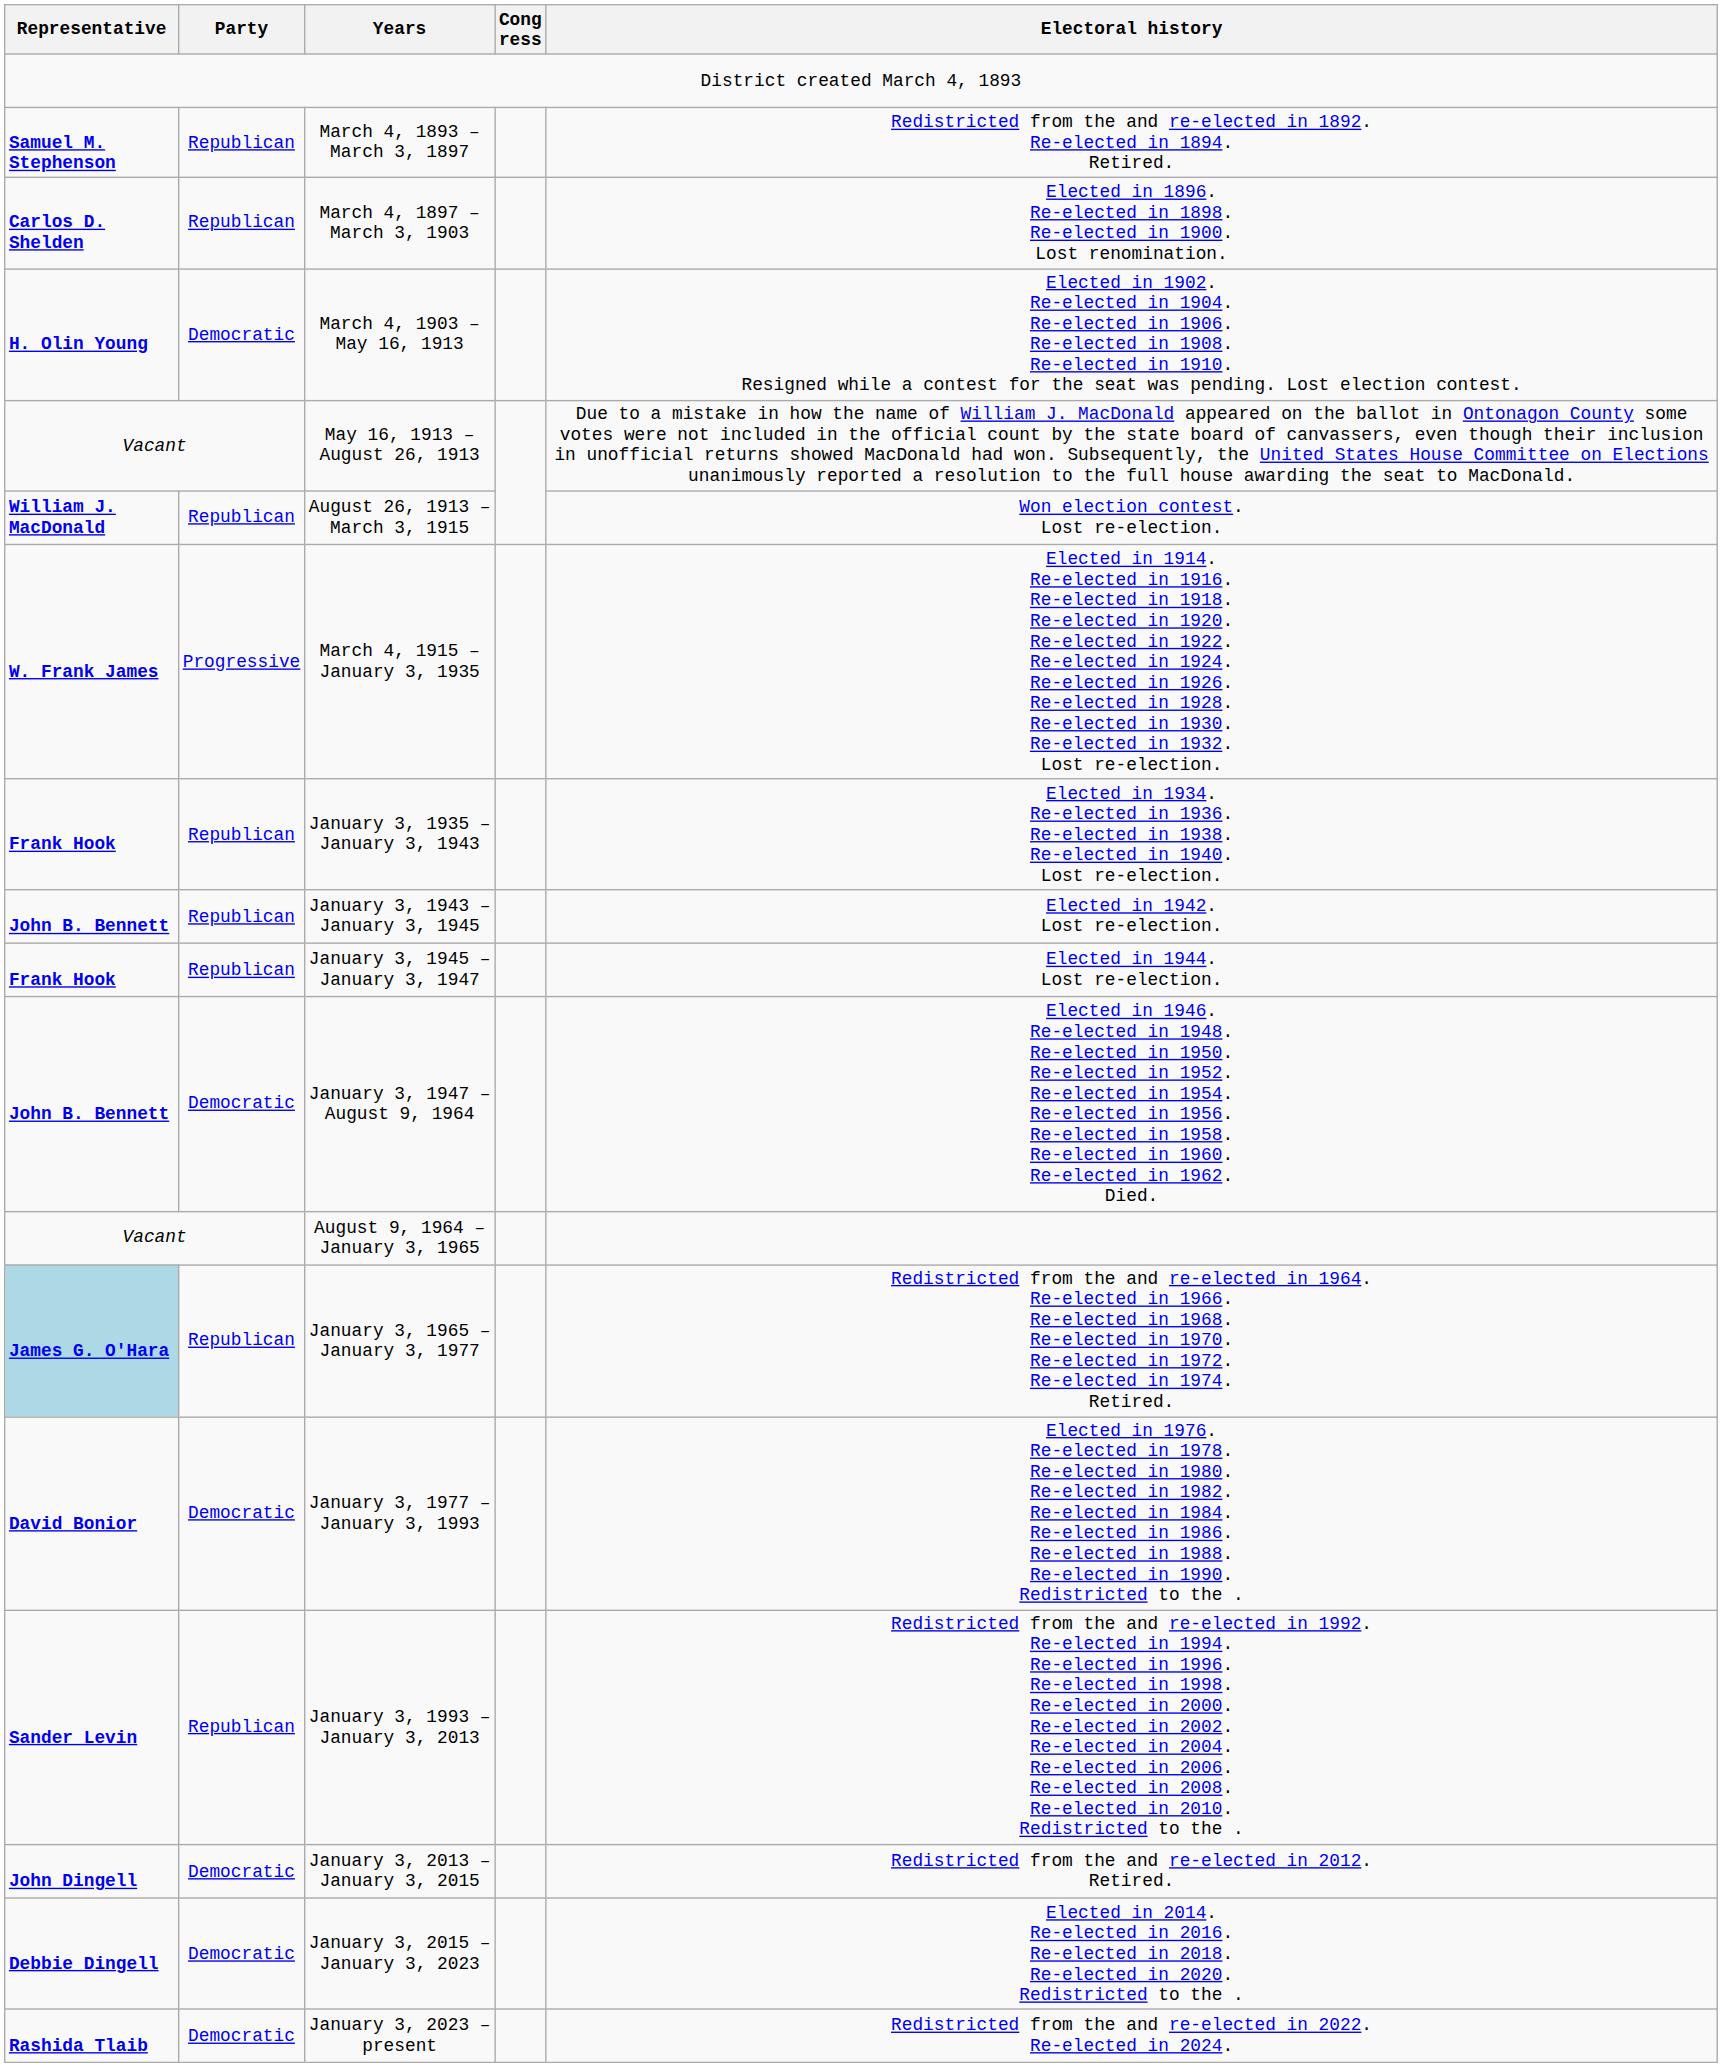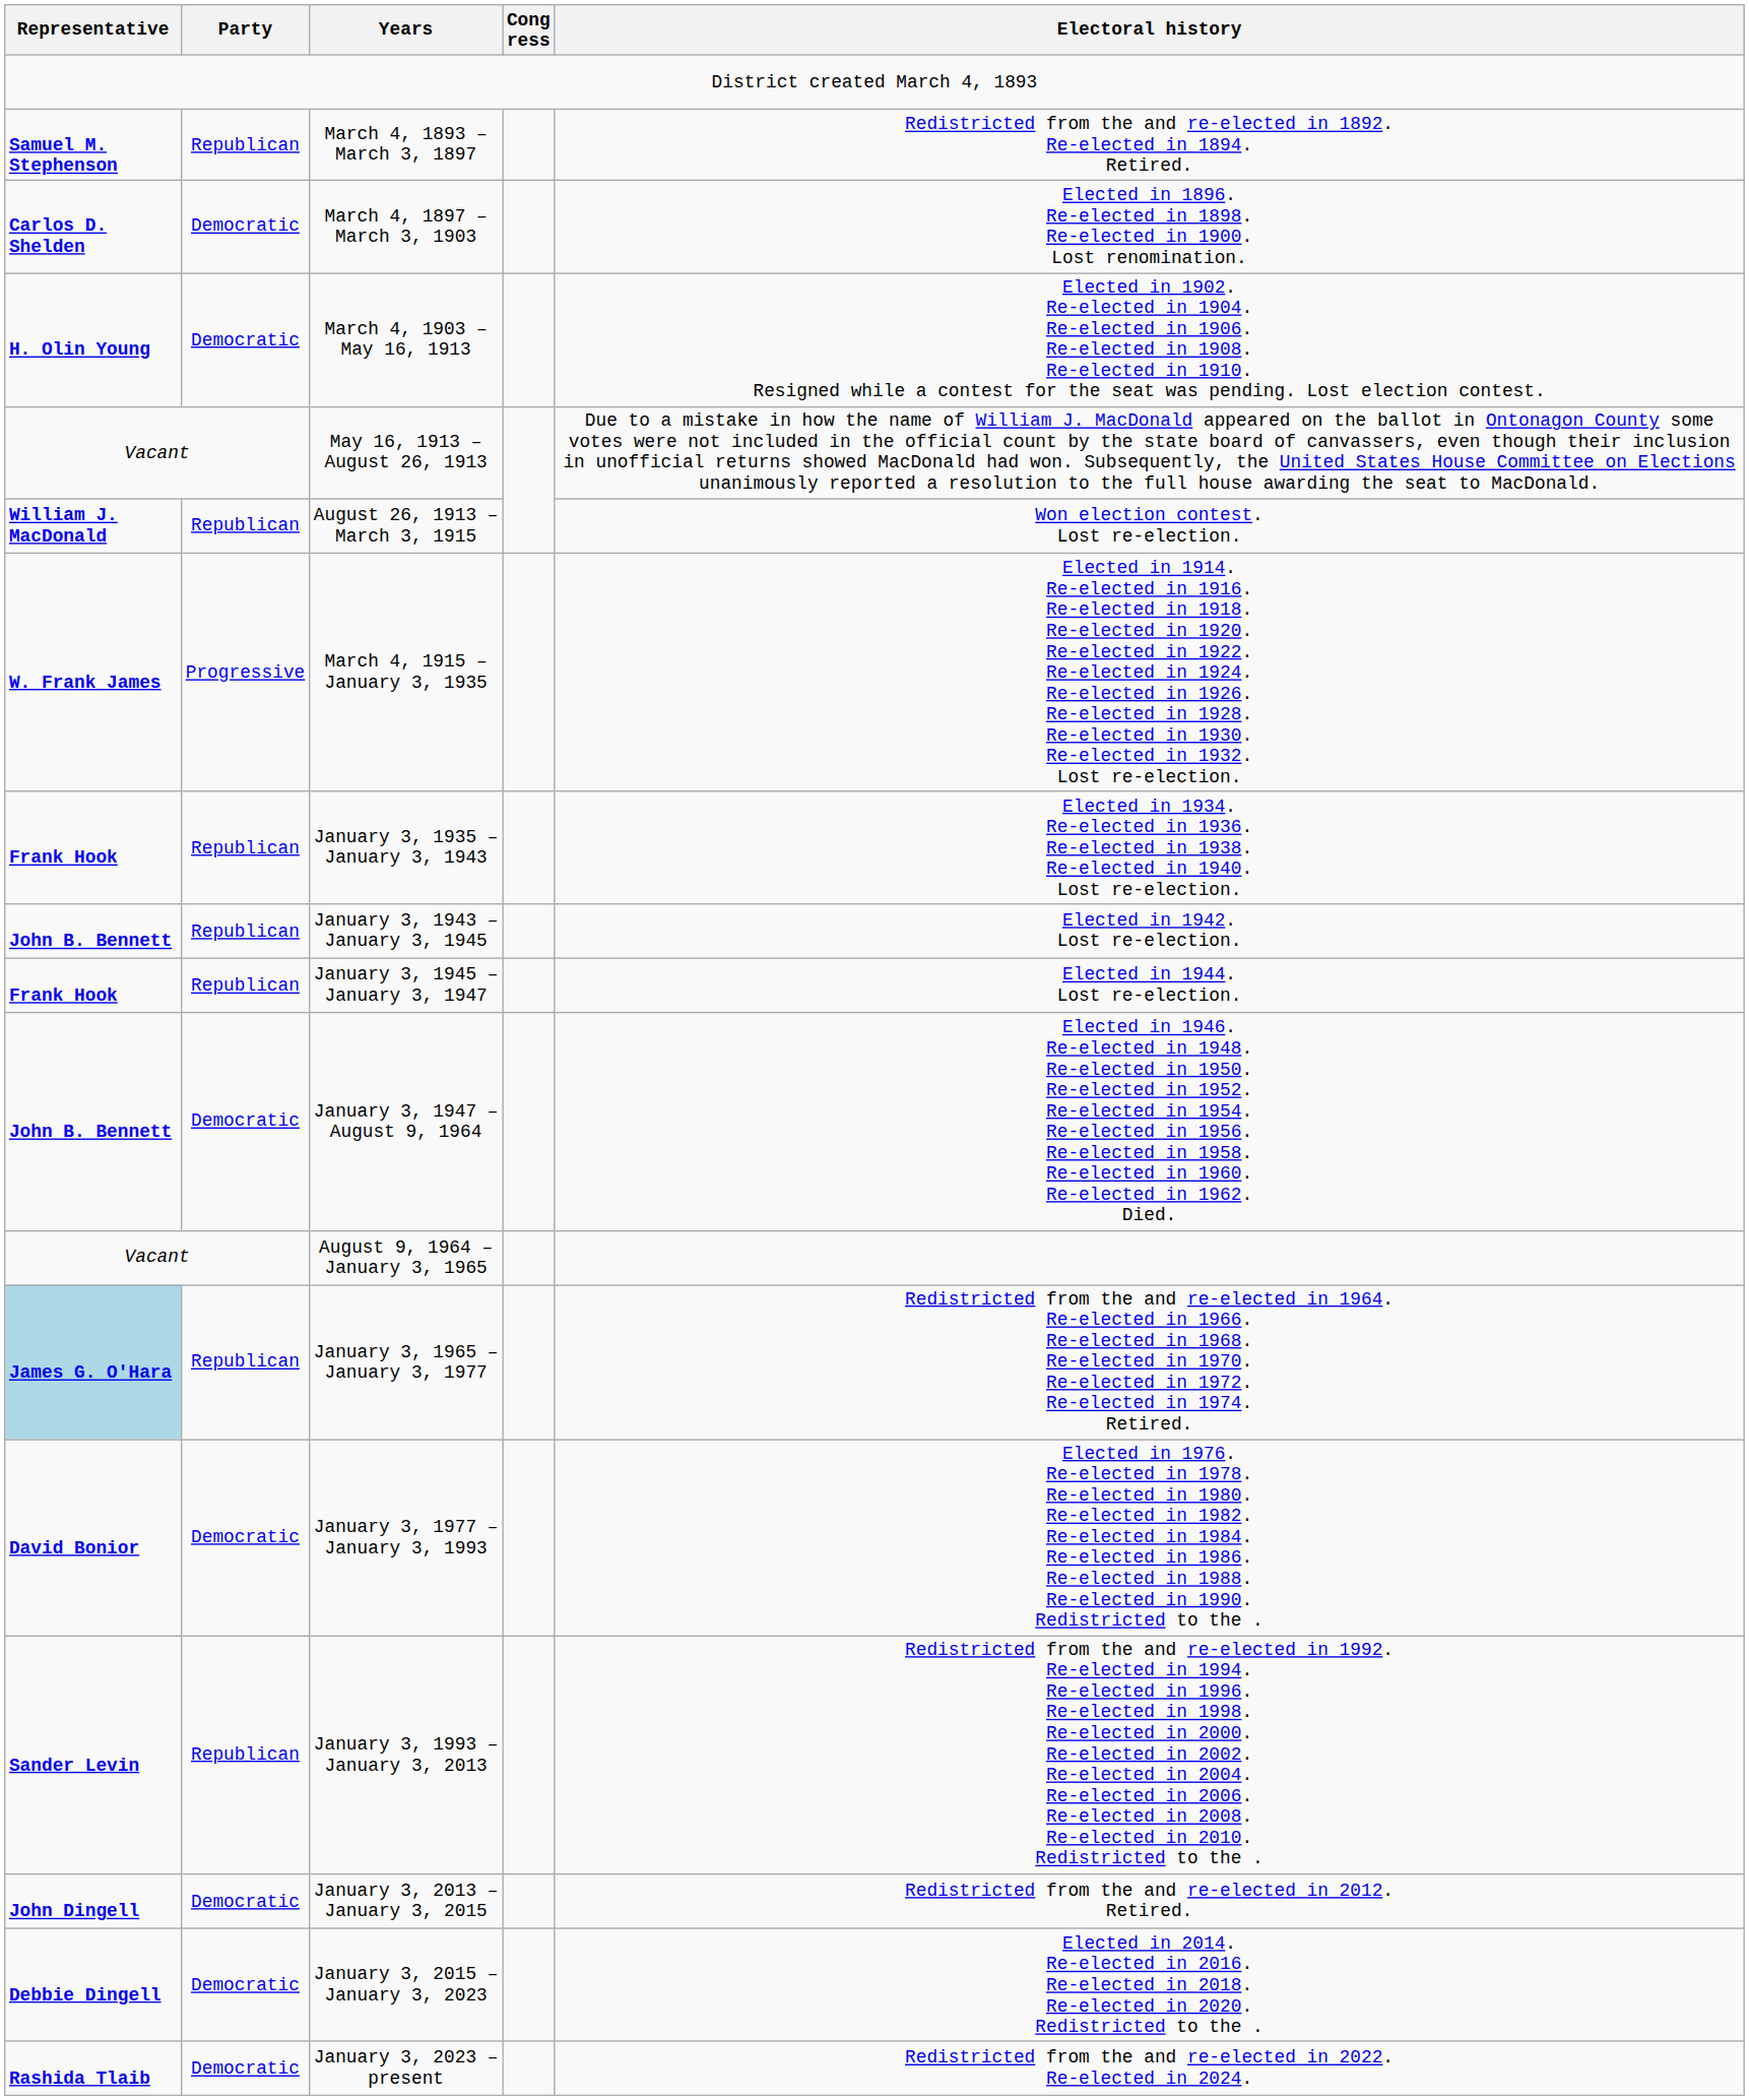 <table class=wikitable style="text-align:center">
 <tr>
 <th>Representative</th>
 <th>Party</th>
 <th>Years</th>
 <th>Cong<br>ress</th>
 <th>Electoral history</th>
 </tr>
 <tr style="height:3em">
 <td colspan=5>District created March 4, 1893</td>
 </tr>
 <tr style="height:3em">
 <td align=left><br><strong><a href='#'>Samuel M. Stephenson</a></strong><br></td>
 <td><a href='#'>Republican</a></td>
 <td nowrap>March 4, 1893 –<br>March 3, 1897</td>
 <td nowrap></td>
 <td><a href='#'>Redistricted</a> from the  and <a href='#'>re-elected in 1892</a>.<br><a href='#'>Re-elected in 1894</a>.<br>Retired.</td>
 </tr>
 <tr style="height:3em">
 <td align=left><br><strong><a href='#'>Carlos D. Shelden</a></strong><br></td>
-<td><a href='#'>Republican</a></td>
+<td><a href='#'>Democratic</a></td>
 <td nowrap>March 4, 1897 –<br>March 3, 1903</td>
 <td nowrap></td>
 <td><a href='#'>Elected in 1896</a>.<br><a href='#'>Re-elected in 1898</a>.<br><a href='#'>Re-elected in 1900</a>.<br>Lost renomination.</td>
 </tr>
 <tr style="height:3em">
 <td align=left><br><strong><a href='#'>H. Olin Young</a></strong><br></td>
 <td><a href='#'>Democratic</a></td>
 <td nowrap>March 4, 1903 –<br>May 16, 1913</td>
 <td nowrap></td>
 <td><a href='#'>Elected in 1902</a>.<br><a href='#'>Re-elected in 1904</a>.<br><a href='#'>Re-elected in 1906</a>.<br><a href='#'>Re-elected in 1908</a>.<br><a href='#'>Re-elected in 1910</a>.<br>Resigned while a contest for the seat was pending. Lost election contest.</td>
 </tr>
 <tr style="height:3em">
 <td colspan=2><em>Vacant</em></td>
 <td nowrap>May 16, 1913 –<br>August 26, 1913</td>
 <td rowspan=2></td>
 <td>Due to a mistake in how the name of <a href='#'>William J. MacDonald</a> appeared on the ballot in <a href='#'>Ontonagon County</a> some votes were not included in the official count by the state board of canvassers, even though their inclusion in unofficial returns showed MacDonald had won. Subsequently, the <a href='#'>United States House Committee on Elections</a> unanimously reported a resolution to the full house awarding the seat to MacDonald.</td>
 </tr>
 <tr style="height:3em">
 <td align=left><strong><a href='#'>William J. MacDonald</a></strong><br></td>
 <td><a href='#'>Republican</a></td>
 <td nowrap>August 26, 1913 –<br>March 3, 1915</td>
 <td><a href='#'>Won election contest</a>.<br>Lost re-election.</td>
 </tr>
 <tr style="height:3em">
 <td align=left><br><strong><a href='#'>W. Frank James</a></strong><br></td>
 <td><a href='#'>Progressive</a></td>
 <td nowrap>March 4, 1915 –<br>January 3, 1935</td>
 <td nowrap></td>
 <td><a href='#'>Elected in 1914</a>.<br><a href='#'>Re-elected in 1916</a>.<br><a href='#'>Re-elected in 1918</a>.<br><a href='#'>Re-elected in 1920</a>.<br><a href='#'>Re-elected in 1922</a>.<br><a href='#'>Re-elected in 1924</a>.<br><a href='#'>Re-elected in 1926</a>.<br><a href='#'>Re-elected in 1928</a>.<br><a href='#'>Re-elected in 1930</a>.<br><a href='#'>Re-elected in 1932</a>.<br>Lost re-election.</td>
 </tr>
 <tr style="height:3em">
 <td align=left><br><strong><a href='#'>Frank Hook</a></strong><br></td>
 <td><a href='#'>Republican</a></td>
 <td nowrap>January 3, 1935 –<br>January 3, 1943</td>
 <td nowrap></td>
 <td><a href='#'>Elected in 1934</a>.<br><a href='#'>Re-elected in 1936</a>.<br><a href='#'>Re-elected in 1938</a>.<br><a href='#'>Re-elected in 1940</a>.<br>Lost re-election.</td>
 </tr>
 <tr style="height:3em">
 <td align=left><br><strong><a href='#'>John B. Bennett</a></strong><br></td>
 <td><a href='#'>Republican</a></td>
 <td nowrap>January 3, 1943 –<br>January 3, 1945</td>
 <td></td>
 <td><a href='#'>Elected in 1942</a>.<br>Lost re-election.</td>
 </tr>
 <tr style="height:3em">
 <td align=left><br><strong><a href='#'>Frank Hook</a></strong><br></td>
 <td><a href='#'>Republican</a></td>
 <td nowrap>January 3, 1945 –<br>January 3, 1947</td>
 <td></td>
 <td><a href='#'>Elected in 1944</a>.<br>Lost re-election.</td>
 </tr>
 <tr style="height:3em">
 <td align=left><br><strong><a href='#'>John B. Bennett</a></strong><br></td>
 <td><a href='#'>Democratic</a></td>
 <td nowrap>January 3, 1947 –<br>August 9, 1964</td>
 <td nowrap></td>
 <td><a href='#'>Elected in 1946</a>.<br><a href='#'>Re-elected in 1948</a>.<br><a href='#'>Re-elected in 1950</a>.<br><a href='#'>Re-elected in 1952</a>.<br><a href='#'>Re-elected in 1954</a>.<br><a href='#'>Re-elected in 1956</a>.<br><a href='#'>Re-elected in 1958</a>.<br><a href='#'>Re-elected in 1960</a>.<br><a href='#'>Re-elected in 1962</a>.<br>Died.</td>
 </tr>
 <tr style="height:3em">
 <td colspan=2><em>Vacant</em></td>
 <td nowrap>August 9, 1964 –<br>January 3, 1965</td>
 <td></td>
 <td></td>
 </tr>
 <tr style="height:3em">
 <td align=left style="background: lightblue;"><br><strong><a href='#'>James G. O'Hara</a></strong><br></td>
 <td><a href='#'>Republican</a></td>
 <td nowrap>January 3, 1965 –<br>January 3, 1977</td>
 <td nowrap></td>
 <td><a href='#'>Redistricted</a> from the  and <a href='#'>re-elected in 1964</a>.<br><a href='#'>Re-elected in 1966</a>.<br><a href='#'>Re-elected in 1968</a>.<br><a href='#'>Re-elected in 1970</a>.<br><a href='#'>Re-elected in 1972</a>.<br><a href='#'>Re-elected in 1974</a>.<br>Retired.</td>
 </tr>
 <tr style="height:3em">
 <td align=left><br><strong><a href='#'>David Bonior</a></strong><br></td>
 <td><a href='#'>Democratic</a></td>
 <td nowrap>January 3, 1977 –<br>January 3, 1993</td>
 <td nowrap></td>
 <td><a href='#'>Elected in 1976</a>.<br><a href='#'>Re-elected in 1978</a>.<br><a href='#'>Re-elected in 1980</a>.<br><a href='#'>Re-elected in 1982</a>.<br><a href='#'>Re-elected in 1984</a>.<br><a href='#'>Re-elected in 1986</a>.<br><a href='#'>Re-elected in 1988</a>.<br><a href='#'>Re-elected in 1990</a>.<br><a href='#'>Redistricted</a> to the .</td>
 </tr>
 <tr style="height:3em">
 <td align=left><br><strong><a href='#'>Sander Levin</a></strong><br></td>
 <td><a href='#'>Republican</a></td>
 <td nowrap>January 3, 1993 –<br>January 3, 2013</td>
 <td nowrap></td>
 <td><a href='#'>Redistricted</a> from the  and <a href='#'>re-elected in 1992</a>.<br><a href='#'>Re-elected in 1994</a>.<br><a href='#'>Re-elected in 1996</a>.<br><a href='#'>Re-elected in 1998</a>.<br><a href='#'>Re-elected in 2000</a>.<br><a href='#'>Re-elected in 2002</a>.<br><a href='#'>Re-elected in 2004</a>.<br><a href='#'>Re-elected in 2006</a>.<br><a href='#'>Re-elected in 2008</a>.<br><a href='#'>Re-elected in 2010</a>.<br><a href='#'>Redistricted</a> to the .</td>
 </tr>
 <tr style="height:3em">
 <td align=left><br><strong><a href='#'>John Dingell</a></strong></td>
 <td><a href='#'>Democratic</a></td>
 <td nowrap>January 3, 2013 –<br>January 3, 2015</td>
 <td></td>
 <td><a href='#'>Redistricted</a> from the  and <a href='#'>re-elected in 2012</a>.<br>Retired.</td>
 </tr>
 <tr style="height:3em">
 <td align=left><br><strong><a href='#'>Debbie Dingell</a></strong><br></td>
 <td><a href='#'>Democratic</a></td>
 <td nowrap>January 3, 2015 –<br>January 3, 2023</td>
 <td></td>
 <td><a href='#'>Elected in 2014</a>.<br><a href='#'>Re-elected in 2016</a>.<br><a href='#'>Re-elected in 2018</a>.<br><a href='#'>Re-elected in 2020</a>.<br><a href='#'>Redistricted</a> to the .</td>
 </tr>
 <tr style="height:3em">
 <td align=left><br><strong><a href='#'>Rashida Tlaib</a></strong><br></td>
 <td><a href='#'>Democratic</a></td>
 <td nowrap>January 3, 2023 –<br>present</td>
 <td></td>
 <td><a href='#'>Redistricted</a> from the  and <a href='#'>re-elected in 2022</a>.<br><a href='#'>Re-elected in 2024</a>.</td>
 </tr>
 </table>
